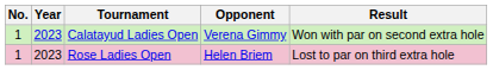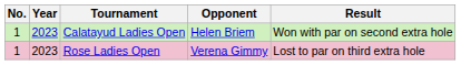 <table class="wikitable" style="font-size:95%;">
 <tr>
 <th>No.</th>
 <th>Year</th>
 <th>Tournament</th>
 <th>Opponent</th>
 <th>Result</th>
 </tr>
 <tr style="background:#d0f0c0;">
 <td align=center>1</td>
 <td><a href='#'>2023</a></td>
 <td><a href='#'>Calatayud Ladies Open</a></td>
-<td> <a href='#'>Verena Gimmy</a></td>
+<td> <a href='#'>Helen Briem</a></td>
 <td>Won with par on second extra hole</td>
 </tr>
 <tr style="background:#F2C1D1;">
 <td align=center>1</td>
 <td>2023</td>
 <td><a href='#'>Rose Ladies Open</a></td>
-<td> <a href='#'>Helen Briem</a></td>
+<td> <a href='#'>Verena Gimmy</a></td>
 <td>Lost to par on third extra hole</td>
 </tr>
 </table>
